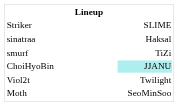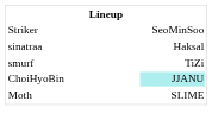 <table class="floatright mw-collapsible mw-collapsed" style="text-align:center; font-size:85%; border:1px solid #ddd; width:250px">
 <tr>
 <th style="width:33%;"></th>
 <th style="width:33%;">Lineup</th>
 <th style="width:33%;"></th>
 </tr>
 <tr>
 <td style="text-align:left;">Striker</td>
 <td></td>
-<td style="text-align:right;">SLIME</td>
+<td style="text-align:right;">SeoMinSoo</td>
 </tr>
 <tr>
 <td style="text-align:left;">sinatraa</td>
 <td></td>
 <td style="text-align:right;">Haksal</td>
 </tr>
 <tr>
 <td style="text-align:left;">smurf</td>
 <td></td>
 <td style="text-align:right;">TiZi</td>
 </tr>
 <tr>
 <td style="text-align:left;">ChoiHyoBin</td>
 <td></td>
 <td style="background: paleturquoise; text-align:right;">JJANU</td>
 </tr>
 <tr>
-<td style="text-align:left;">Viol2t</td>
-<td></td>
-<td style="text-align:right;">Twilight</td>
-</tr>
-<tr>
 <td style="text-align:left;">Moth</td>
 <td></td>
-<td style="text-align:right;">SeoMinSoo</td>
+<td style="text-align:right;">SLIME</td>
 </tr>
 </table>
